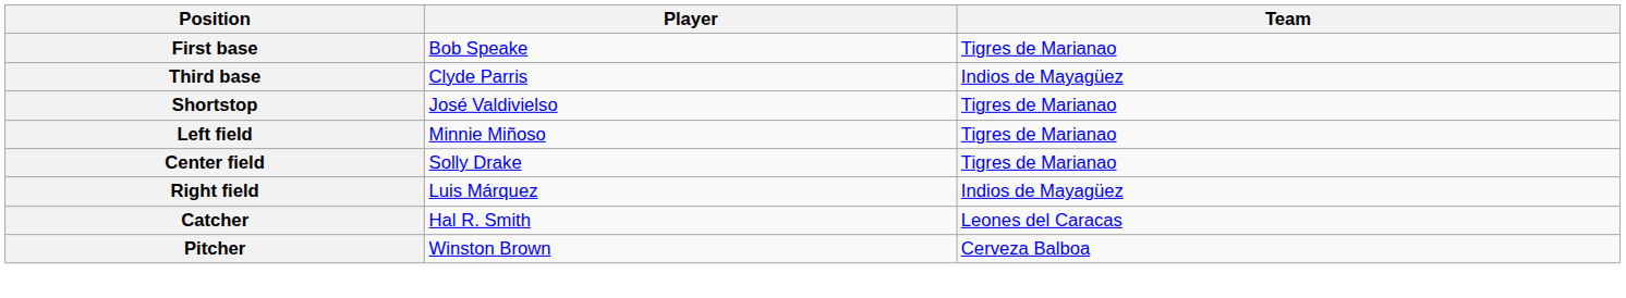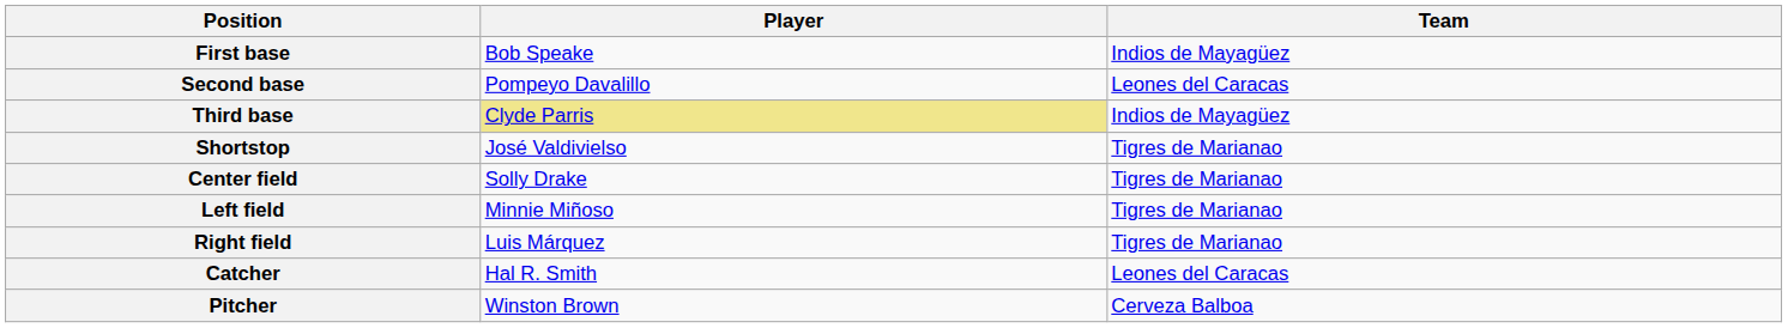 <table class="wikitable plainrowheaders" style="border-collapse:collapse; width:90%">
 <tr>
 <th>Position</th>
 <th>Player</th>
 <th>Team</th>
 </tr>
 <tr>
 <th scope="row"><strong>First base</strong></th>
 <td> <a href='#'>Bob Speake</a></td>
-<td> <a href='#'>Tigres de Marianao</a></td>
+<td> <a href='#'>Indios de Mayagüez</a></td>
+</tr>
+<tr>
+<th scope="row"><strong>Second base</strong></th>
+<td> <a href='#'>Pompeyo Davalillo</a></td>
+<td> <a href='#'>Leones del Caracas</a></td>
 </tr>
 <tr>
 <th scope="row"><strong>Third base</strong></th>
-<td> <a href='#'>Clyde Parris</a></td>
+<td style="background: khaki;"> <a href='#'>Clyde Parris</a></td>
 <td> <a href='#'>Indios de Mayagüez</a></td>
 </tr>
 <tr>
 <th scope="row"><strong>Shortstop</strong></th>
 <td> <a href='#'>José Valdivielso</a></td>
 <td> <a href='#'>Tigres de Marianao</a></td>
 </tr>
 <tr>
+<th scope="row"><strong>Center field</strong></th>
+<td> <a href='#'>Solly Drake</a></td>
+<td> <a href='#'>Tigres de Marianao</a></td>
+</tr>
+<tr>
 <th scope="row"><strong>Left field</strong></th>
 <td> <a href='#'>Minnie Miñoso</a></td>
 <td> <a href='#'>Tigres de Marianao</a></td>
 </tr>
 <tr>
-<th scope="row"><strong>Center field</strong></th>
-<td> <a href='#'>Solly Drake</a></td>
-<td> <a href='#'>Tigres de Marianao</a></td>
-</tr>
-<tr>
 <th scope="row"><strong>Right field</strong></th>
 <td> <a href='#'>Luis Márquez</a></td>
-<td> <a href='#'>Indios de Mayagüez</a></td>
+<td> <a href='#'>Tigres de Marianao</a></td>
 </tr>
 <tr>
 <th scope="row"><strong>Catcher</strong></th>
 <td> <a href='#'>Hal R. Smith</a></td>
 <td> <a href='#'>Leones del Caracas</a></td>
 </tr>
 <tr>
 <th scope="row"><strong>Pitcher</strong></th>
 <td> <a href='#'>Winston Brown</a></td>
 <td> <a href='#'>Cerveza Balboa</a></td>
 </tr>
 </table>
